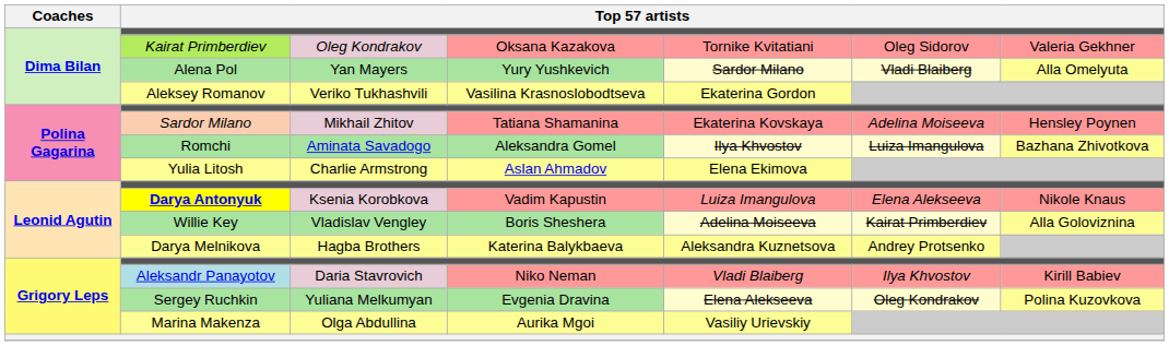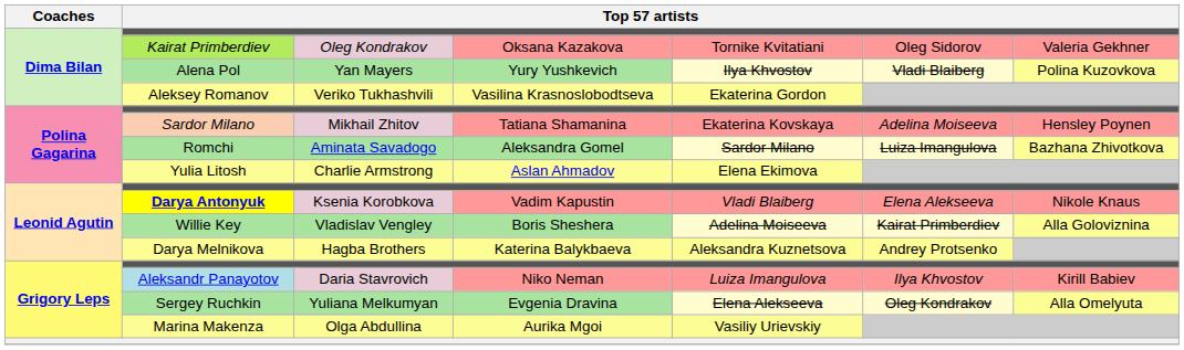 <table class="wikitable" style="text-align:center; width:100%;">
 <tr>
 <th width="10%">Coaches</th>
 <th width="90%" colspan="6">Top 57 artists</th>
 </tr>
 <tr>
 <th rowspan=4 style="background:#d0f0c0;"><a href='#'>Dima Bilan</a></th>
 <td colspan="6" style="background:#555555;"></td>
 </tr>
 <tr>
 <td style="background:#B2EC5D"><em>Kairat Primberdiev</em></td>
 <td style="background:#E8CCD7"><em>Oleg Kondrakov</em></td>
 <td style="background:#FF9999">Oksana Kazakova</td>
 <td style="background:#FF9999">Tornike Kvitatiani</td>
 <td style="background:#FF9999">Oleg Sidorov</td>
 <td style="background:#FF9999">Valeria Gekhner</td>
 </tr>
 <tr>
 <td style="background:#A8E4A0">Alena Pol</td>
 <td style="background:#A8E4A0">Yan Mayers</td>
 <td style="background:#A8E4A0">Yury Yushkevich</td>
-<td style="background:#FFFDD0"><s> Sardor Milano </s></td>
+<td style="background:#FFFDD0"><s> Ilya Khvostov </s></td>
 <td style="background:#FFFDD0"><s> Vladi Blaiberg </s></td>
-<td style="background:#FDFD96">Alla Omelyuta</td>
+<td style="background:#FDFD96">Polina Kuzovkova</td>
 </tr>
 <tr>
 <td style="background:#FDFD96">Aleksey Romanov</td>
 <td style="background:#FDFD96">Veriko Tukhashvili</td>
 <td style="background:#FDFD96">Vasilina Krasnoslobodtseva</td>
 <td style="background:#FDFD96">Ekaterina Gordon</td>
 <td colspan=2 style="background:#ccc"></td>
 </tr>
 <tr>
 <th rowspan=4 style="background:#f78fb2;"><a href='#'>Polina Gagarina</a></th>
 <td colspan="6" style="background:#555555;"></td>
 </tr>
 <tr>
 <td style="background:#FBCEB1"><em>Sardor Milano</em></td>
 <td style="background:#E8CCD7">Mikhail Zhitov</td>
 <td style="background:#FF9999">Tatiana Shamanina</td>
 <td style="background:#FF9999">Ekaterina Kovskaya</td>
 <td style="background:#FF9999"><em>Adelina Moiseeva</em></td>
 <td style="background:#FF9999">Hensley Poynen</td>
 </tr>
 <tr>
 <td style="background:#A8E4A0">Romchi</td>
 <td style="background:#A8E4A0"><a href='#'>Aminata Savadogo</a></td>
 <td style="background:#A8E4A0">Aleksandra Gomel</td>
-<td style="background:#FFFDD0"><s> Ilya Khvostov </s></td>
+<td style="background:#FFFDD0"><s> Sardor Milano </s></td>
 <td style="background:#FFFDD0"><s> Luiza Imangulova </s></td>
 <td style="background:#FDFD96">Bazhana Zhivotkova</td>
 </tr>
 <tr>
 <td style="background:#FDFD96">Yulia Litosh</td>
 <td style="background:#FDFD96">Charlie Armstrong</td>
 <td style="background:#FDFD96"><a href='#'>Aslan Ahmadov</a></td>
 <td style="background:#FDFD96">Elena Ekimova</td>
 <td colspan=2 style="background:#ccc"></td>
 </tr>
 <tr>
 <th rowspan=4 style="background:#ffe5b4;"><a href='#'>Leonid Agutin</a></th>
 <td colspan="6" style="background:#555555;"></td>
 </tr>
 <tr>
 <td style="background:yellow"><strong><a href='#'>Darya Antonyuk</a></strong></td>
 <td style="background:#E8CCD7">Ksenia Korobkova</td>
 <td style="background:#FF9999">Vadim Kapustin</td>
-<td style="background:#FF9999"><em>Luiza Imangulova</em></td>
+<td style="background:#FF9999"><em>Vladi Blaiberg</em></td>
 <td style="background:#FF9999"><em>Elena Alekseeva</em></td>
 <td style="background:#FF9999">Nikole Knaus</td>
 </tr>
 <tr>
 <td style="background:#A8E4A0">Willie Key</td>
 <td style="background:#A8E4A0">Vladislav Vengley</td>
 <td style="background:#A8E4A0">Boris Sheshera</td>
 <td style="background:#FFFDD0"><s> Adelina Moiseeva </s></td>
 <td style="background:#FFFDD0"><s> Kairat Primberdiev </s></td>
 <td style="background:#FDFD96">Alla Goloviznina</td>
 </tr>
 <tr>
 <td style="background:#FDFD96">Darya Melnikova</td>
 <td style="background:#FDFD96">Hagba Brothers</td>
 <td style="background:#FDFD96">Katerina Balykbaeva</td>
 <td style="background:#FDFD96">Aleksandra Kuznetsova</td>
 <td style="background:#FDFD96">Andrey Protsenko</td>
 <td style="background:#ccc"></td>
 </tr>
 <tr>
 <th rowspan=4 style="background:#fffa73;"><a href='#'>Grigory Leps</a></th>
 <td colspan=6 style="background:#555555;"></td>
 </tr>
 <tr>
 <td style="background:#B0E0E6"><a href='#'>Aleksandr Panayotov</a></td>
 <td style="background:#E8CCD7">Daria Stavrovich</td>
 <td style="background:#FF9999">Niko Neman</td>
-<td style="background:#FF9999"><em>Vladi Blaiberg</em></td>
+<td style="background:#FF9999"><em>Luiza Imangulova</em></td>
 <td style="background:#FF9999"><em>Ilya Khvostov</em></td>
 <td style="background:#FF9999">Kirill Babiev</td>
 </tr>
 <tr>
 <td style="background:#A8E4A0">Sergey Ruchkin</td>
 <td style="background:#A8E4A0">Yuliana Melkumyan</td>
 <td style="background:#A8E4A0">Evgenia Dravina</td>
 <td style="background:#FFFDD0"><s> Elena Alekseeva </s></td>
 <td style="background:#FFFDD0"><s> Oleg Kondrakov </s></td>
-<td style="background:#FDFD96">Polina Kuzovkova</td>
+<td style="background:#FDFD96">Alla Omelyuta</td>
 </tr>
 <tr>
 <td style="background:#FDFD96">Marina Makenza</td>
 <td style="background:#FDFD96">Olga Abdullina</td>
 <td style="background:#FDFD96">Aurika Mgoi</td>
 <td style="background:#FDFD96">Vasiliy Urievskiy</td>
 <td colspan=2 style="background:#ccc"></td>
 </tr>
 <tr>
 <th style="font-size:90%; line-height:12px;" colspan="7"></th>
 </tr>
 <tr>
 </tr>
 </table>
